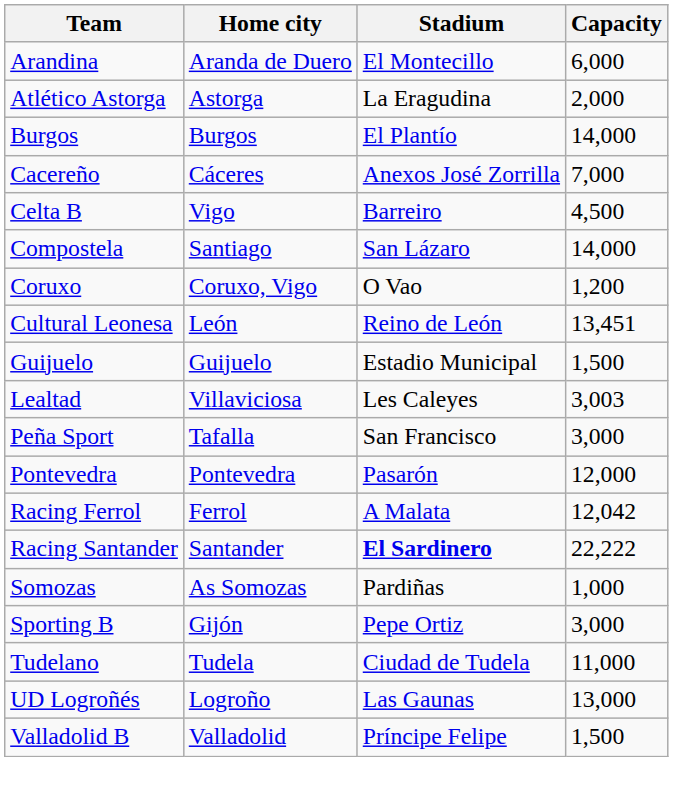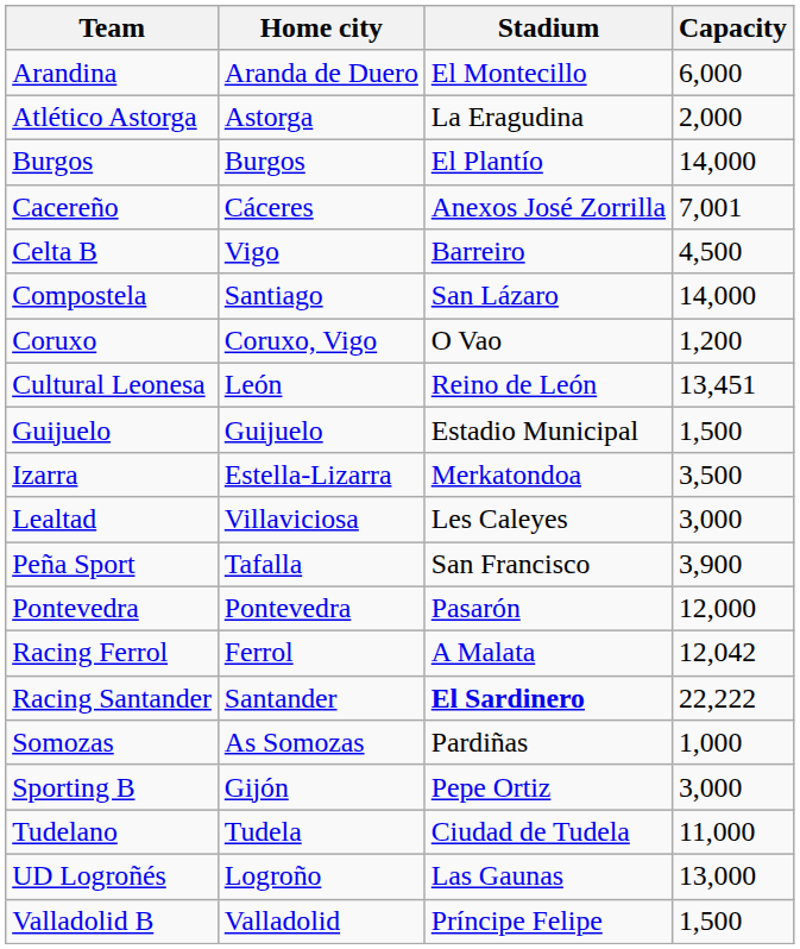 <table class="wikitable sortable">
 <tr>
 <th>Team</th>
 <th>Home city</th>
 <th>Stadium</th>
 <th>Capacity</th>
 </tr>
 <tr>
 <td><a href='#'>Arandina</a></td>
 <td><a href='#'>Aranda de Duero</a></td>
 <td><a href='#'>El Montecillo</a></td>
 <td>6,000</td>
 </tr>
 <tr>
 <td><a href='#'>Atlético Astorga</a></td>
 <td><a href='#'>Astorga</a></td>
 <td>La Eragudina</td>
 <td>2,000</td>
 </tr>
 <tr>
 <td><a href='#'>Burgos</a></td>
 <td><a href='#'>Burgos</a></td>
 <td><a href='#'>El Plantío</a></td>
 <td>14,000</td>
 </tr>
 <tr>
 <td><a href='#'>Cacereño</a></td>
 <td><a href='#'>Cáceres</a></td>
 <td><a href='#'>Anexos José Zorrilla</a></td>
-<td>7,000</td>
+<td>7,001</td>
 </tr>
 <tr>
 <td><a href='#'>Celta B</a></td>
 <td><a href='#'>Vigo</a></td>
 <td><a href='#'>Barreiro</a></td>
 <td>4,500</td>
 </tr>
 <tr>
 <td><a href='#'>Compostela</a></td>
 <td><a href='#'>Santiago</a></td>
 <td><a href='#'>San Lázaro</a></td>
 <td>14,000</td>
 </tr>
 <tr>
 <td><a href='#'>Coruxo</a></td>
 <td><a href='#'>Coruxo, Vigo</a></td>
 <td>O Vao</td>
 <td>1,200</td>
 </tr>
 <tr>
 <td><a href='#'>Cultural Leonesa</a></td>
 <td><a href='#'>León</a></td>
 <td><a href='#'>Reino de León</a></td>
 <td>13,451</td>
 </tr>
 <tr>
 <td><a href='#'>Guijuelo</a></td>
 <td><a href='#'>Guijuelo</a></td>
 <td>Estadio Municipal</td>
 <td>1,500</td>
 </tr>
 <tr>
+<td><a href='#'>Izarra</a></td>
+<td><a href='#'>Estella-Lizarra</a></td>
+<td><a href='#'>Merkatondoa</a></td>
+<td>3,500</td>
+</tr>
+<tr>
 <td><a href='#'>Lealtad</a></td>
 <td><a href='#'>Villaviciosa</a></td>
 <td>Les Caleyes</td>
-<td>3,003</td>
+<td>3,000</td>
 </tr>
 <tr>
 <td><a href='#'>Peña Sport</a></td>
 <td><a href='#'>Tafalla</a></td>
 <td>San Francisco</td>
-<td>3,000</td>
+<td>3,900</td>
 </tr>
 <tr>
 <td><a href='#'>Pontevedra</a></td>
 <td><a href='#'>Pontevedra</a></td>
 <td><a href='#'>Pasarón</a></td>
 <td>12,000</td>
 </tr>
 <tr>
 <td><a href='#'>Racing Ferrol</a></td>
 <td><a href='#'>Ferrol</a></td>
 <td><a href='#'>A Malata</a></td>
 <td>12,042</td>
 </tr>
 <tr>
 <td><a href='#'>Racing Santander</a></td>
 <td><a href='#'>Santander</a></td>
 <td><strong><a href='#'>El Sardinero</a></strong></td>
 <td>22,222</td>
 </tr>
 <tr>
 <td><a href='#'>Somozas</a></td>
 <td><a href='#'>As Somozas</a></td>
 <td>Pardiñas</td>
 <td>1,000</td>
 </tr>
 <tr>
 <td><a href='#'>Sporting B</a></td>
 <td><a href='#'>Gijón</a></td>
 <td><a href='#'>Pepe Ortiz</a></td>
 <td>3,000</td>
 </tr>
 <tr>
 <td><a href='#'>Tudelano</a></td>
 <td><a href='#'>Tudela</a></td>
 <td><a href='#'>Ciudad de Tudela</a></td>
 <td>11,000</td>
 </tr>
 <tr>
 <td><a href='#'>UD Logroñés</a></td>
 <td><a href='#'>Logroño</a></td>
 <td><a href='#'>Las Gaunas</a></td>
 <td>13,000</td>
 </tr>
 <tr>
 <td><a href='#'>Valladolid B</a></td>
 <td><a href='#'>Valladolid</a></td>
 <td><a href='#'>Príncipe Felipe</a></td>
 <td>1,500</td>
 </tr>
 </table>
